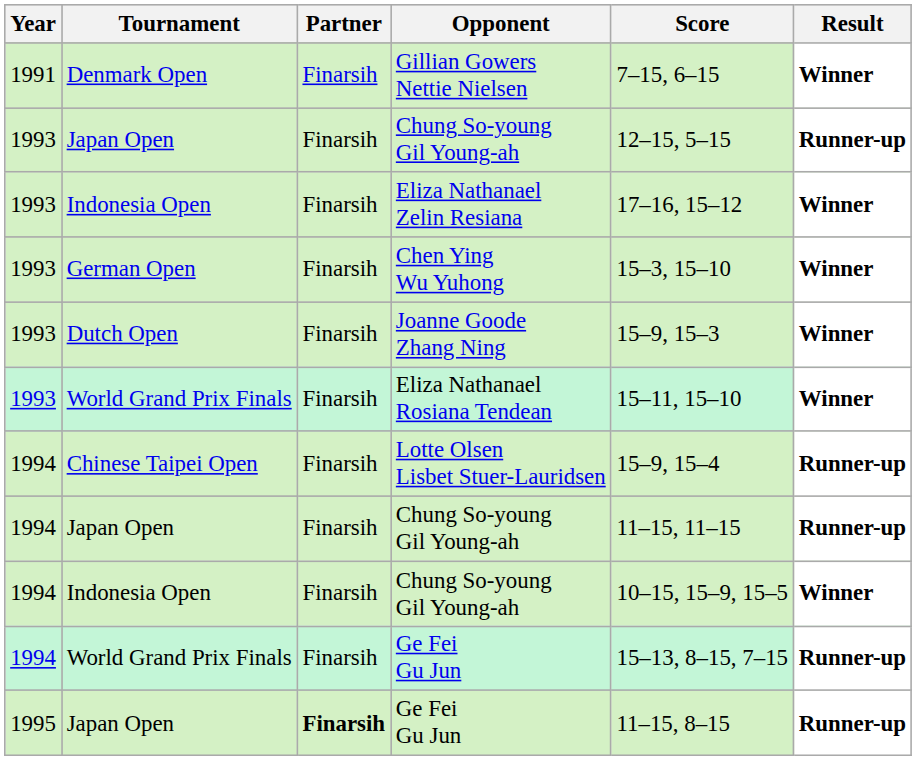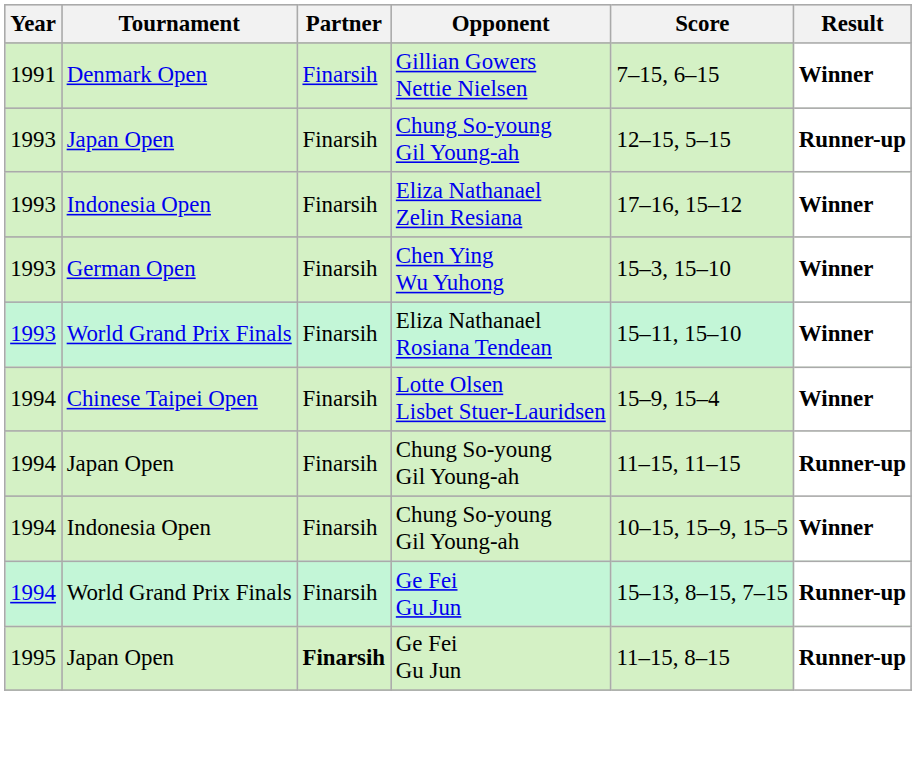 <table class="sortable wikitable" style="font-size: 90%;">
 <tr>
 <th>Year</th>
 <th>Tournament</th>
 <th>Partner</th>
 <th>Opponent</th>
 <th>Score</th>
 <th>Result</th>
 </tr>
 <tr style="background:#D4F1C5">
 <td align="center">1991</td>
 <td align="left"><a href='#'>Denmark Open</a></td>
 <td align="left"> <a href='#'>Finarsih</a></td>
 <td align="left"> <a href='#'>Gillian Gowers</a> <br>  <a href='#'>Nettie Nielsen</a></td>
 <td align="left">7–15, 6–15</td>
 <td style="text-align:left; background:white"> <strong>Winner</strong></td>
 </tr>
 <tr style="background:#D4F1C5">
 <td align="center">1993</td>
 <td align="left"><a href='#'>Japan Open</a></td>
 <td align="left"> Finarsih</td>
 <td align="left"> <a href='#'>Chung So-young</a> <br>  <a href='#'>Gil Young-ah</a></td>
 <td align="left">12–15, 5–15</td>
 <td style="text-align:left; background:white"> <strong>Runner-up</strong></td>
 </tr>
 <tr style="background:#D4F1C5">
 <td align="center">1993</td>
 <td align="left"><a href='#'>Indonesia Open</a></td>
 <td align="left"> Finarsih</td>
 <td align="left"> <a href='#'>Eliza Nathanael</a> <br>  <a href='#'>Zelin Resiana</a></td>
 <td align="left">17–16, 15–12</td>
 <td style="text-align:left; background:white"> <strong>Winner</strong></td>
 </tr>
 <tr style="background:#D4F1C5">
 <td align="center">1993</td>
 <td align="left"><a href='#'>German Open</a></td>
 <td align="left"> Finarsih</td>
 <td align="left"> <a href='#'>Chen Ying</a> <br>  <a href='#'>Wu Yuhong</a></td>
 <td align="left">15–3, 15–10</td>
 <td style="text-align:left; background:white"> <strong>Winner</strong></td>
 </tr>
-<tr style="background:#D4F1C5">
-<td align="center">1993</td>
-<td align="left"><a href='#'>Dutch Open</a></td>
-<td align="left">Finarsih</td>
-<td align="left"> <a href='#'>Joanne Goode</a> <br>  <a href='#'>Zhang Ning</a></td>
-<td align="left">15–9, 15–3</td>
-<td style="text-align:left; background:white"> <strong>Winner</strong></td>
-</tr>
 <tr style="background:#C3F6D7">
 <td align="center"><a href='#'>1993</a></td>
 <td align="left"><a href='#'>World Grand Prix Finals</a></td>
 <td align="left"> Finarsih</td>
 <td align="left"> Eliza Nathanael <br>  <a href='#'>Rosiana Tendean</a></td>
 <td align="left">15–11, 15–10</td>
 <td style="text-align:left; background:white"> <strong>Winner</strong></td>
 </tr>
 <tr style="background:#D4F1C5">
 <td align="center">1994</td>
 <td align="left"><a href='#'>Chinese Taipei Open</a></td>
 <td align="left"> Finarsih</td>
 <td align="left"> <a href='#'>Lotte Olsen</a> <br>  <a href='#'>Lisbet Stuer-Lauridsen</a></td>
 <td align="left">15–9, 15–4</td>
-<td style="text-align:left; background:white"> <strong>Runner-up</strong></td>
+<td style="text-align:left; background:white"> <strong>Winner</strong></td>
 </tr>
 <tr style="background:#D4F1C5">
 <td align="center">1994</td>
 <td align="left">Japan Open</td>
 <td align="left"> Finarsih</td>
 <td align="left"> Chung So-young <br>  Gil Young-ah</td>
 <td align="left">11–15, 11–15</td>
 <td style="text-align:left; background:white"> <strong>Runner-up</strong></td>
 </tr>
 <tr style="background:#D4F1C5">
 <td align="center">1994</td>
 <td align="left">Indonesia Open</td>
 <td align="left"> Finarsih</td>
 <td align="left"> Chung So-young <br>  Gil Young-ah</td>
 <td align="left">10–15, 15–9, 15–5</td>
 <td style="text-align:left; background:white"> <strong>Winner</strong></td>
 </tr>
 <tr style="background:#C3F6D7">
 <td align="center"><a href='#'>1994</a></td>
 <td align="left">World Grand Prix Finals</td>
 <td align="left"> Finarsih</td>
 <td align="left"> <a href='#'>Ge Fei</a> <br>  <a href='#'>Gu Jun</a></td>
 <td align="left">15–13, 8–15, 7–15</td>
 <td style="text-align:left; background:white"> <strong>Runner-up</strong></td>
 </tr>
 <tr style="background:#D4F1C5">
 <td align="center">1995</td>
 <td align="left">Japan Open</td>
 <td align="left"><strong> Finarsih</strong></td>
 <td align="left"> Ge Fei <br>  Gu Jun</td>
 <td align="left">11–15, 8–15</td>
 <td style="text-align:left; background:white"> <strong>Runner-up</strong></td>
 </tr>
 </table>
